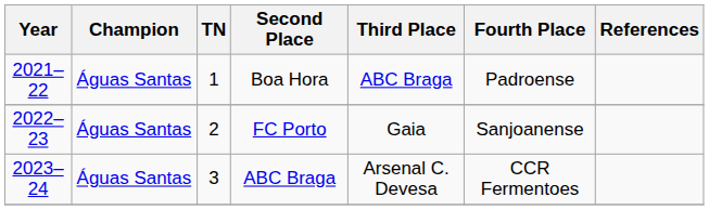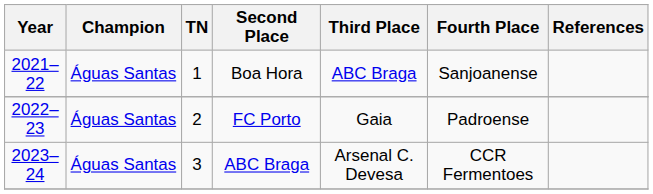 <table class="wikitable" style="text-align:center;">
 <tr>
 <th width="10%">Year</th>
 <th width="20%">Champion</th>
 <th width="5%">TN</th>
 <th width="20%">Second Place</th>
 <th width="20%">Third Place</th>
 <th width="20%">Fourth Place</th>
 <th width="10%">References</th>
 </tr>
 <tr>
 <td><a href='#'>2021–22</a></td>
 <td><a href='#'>Águas Santas</a></td>
 <td>1</td>
 <td>Boa Hora</td>
 <td><a href='#'>ABC Braga</a></td>
-<td>Padroense</td>
+<td>Sanjoanense</td>
 <td></td>
 </tr>
 <tr>
 </tr>
 <tr>
 <td><a href='#'>2022–23</a></td>
 <td><a href='#'>Águas Santas</a></td>
 <td>2</td>
 <td><a href='#'>FC Porto</a></td>
 <td>Gaia</td>
-<td>Sanjoanense</td>
+<td>Padroense</td>
 <td></td>
 </tr>
 <tr>
 <td><a href='#'>2023–24</a></td>
 <td><a href='#'>Águas Santas</a></td>
 <td>3</td>
 <td><a href='#'>ABC Braga</a></td>
 <td>Arsenal C. Devesa</td>
 <td>CCR Fermentoes</td>
 <td></td>
 </tr>
 <tr>
 </tr>
 </table>
